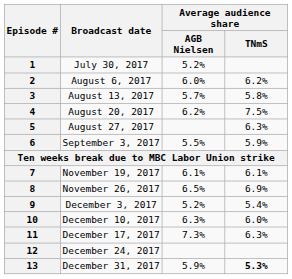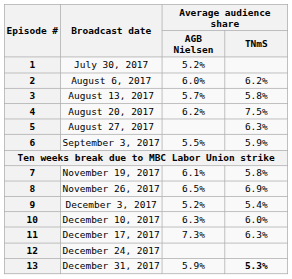 <table class="wikitable" style="text-align:center;">
 <tr>
 <th rowspan="2">Episode #</th>
 <th rowspan="2">Broadcast date</th>
 <th colspan="2">Average audience share</th>
 </tr>
 <tr>
 <th width=80>AGB Nielsen<br></th>
 <th width=80>TNmS<br></th>
 </tr>
 <tr>
 <th>1</th>
 <td>July 30, 2017</td>
 <td>5.2%</td>
 <td></td>
 </tr>
 <tr>
 <th>2</th>
 <td>August 6, 2017</td>
 <td>6.0%</td>
 <td>6.2%</td>
 </tr>
 <tr>
 <th>3</th>
 <td>August 13, 2017</td>
 <td>5.7%</td>
 <td>5.8%</td>
 </tr>
 <tr>
 <th>4</th>
 <td>August 20, 2017</td>
 <td>6.2%</td>
 <td>7.5%</td>
 </tr>
 <tr>
 <th>5</th>
 <td>August 27, 2017</td>
 <td></td>
 <td>6.3%</td>
 </tr>
 <tr>
 <th>6</th>
 <td>September 3, 2017</td>
 <td>5.5%</td>
 <td>5.9%</td>
 </tr>
 <tr>
 <th colspan="4">Ten weeks break due to MBC Labor Union strike</th>
 </tr>
 <tr>
 <th>7</th>
 <td>November 19, 2017</td>
 <td>6.1%</td>
-<td>6.1%</td>
+<td>5.8%</td>
 </tr>
 <tr>
 <th>8</th>
 <td>November 26, 2017</td>
 <td>6.5%</td>
 <td>6.9%</td>
 </tr>
 <tr>
 <th>9</th>
 <td>December 3, 2017</td>
 <td>5.2%</td>
 <td>5.4%</td>
 </tr>
 <tr>
 <th>10</th>
 <td>December 10, 2017</td>
 <td>6.3%</td>
 <td>6.0%</td>
 </tr>
 <tr>
 <th>11</th>
 <td>December 17, 2017</td>
 <td>7.3%</td>
 <td>6.3%</td>
 </tr>
 <tr>
 <th>12</th>
 <td>December 24, 2017</td>
 <td></td>
 <td></td>
 </tr>
 <tr>
 <th>13</th>
 <td>December 31, 2017</td>
 <td>5.9%</td>
 <td><strong>5.3%</strong></td>
 </tr>
 </table>
